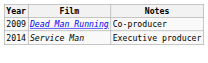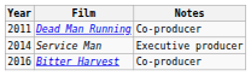 <table class="wikitable sortable">
 <tr>
 <th>Year</th>
 <th>Film</th>
 <th class="unsortable">Notes</th>
 </tr>
 <tr>
-<td>2009</td>
+<td>2011</td>
 <td><em><a href='#'>Dead Man Running</a></em></td>
 <td>Co-producer</td>
 </tr>
 <tr>
 <td>2014</td>
 <td><em>Service Man</em></td>
 <td>Executive producer</td>
 </tr>
+<tr>
+<td>2016</td>
+<td><em><a href='#'>Bitter Harvest</a></em></td>
+<td>Co-producer</td>
+</tr>
 </table>
